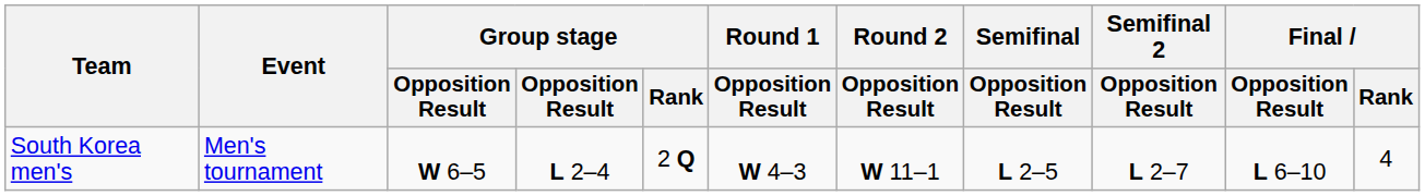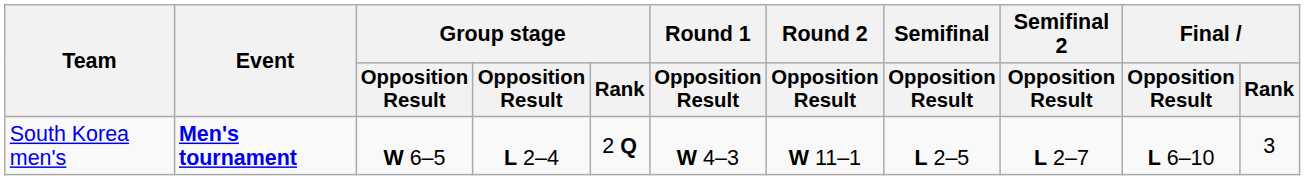 <table class=wikitable style=font-size:90%>
 <tr>
 <th rowspan=2>Team</th>
 <th rowspan=2>Event</th>
 <th colspan=3>Group stage</th>
 <th>Round 1</th>
 <th>Round 2</th>
 <th>Semifinal</th>
 <th>Semifinal 2</th>
 <th colspan=2>Final / </th>
 </tr>
 <tr style=font-size:95%>
 <th>Opposition<br>Result</th>
 <th>Opposition<br>Result</th>
 <th>Rank</th>
 <th>Opposition<br>Result</th>
 <th>Opposition<br>Result</th>
 <th>Opposition<br>Result</th>
 <th>Opposition<br>Result</th>
 <th>Opposition<br>Result</th>
 <th>Rank</th>
 </tr>
 <tr align=center>
 <td style="text-align:left"><a href='#'>South Korea men's</a></td>
-<td style="text-align:left"><a href='#'>Men's tournament</a></td>
+<td style="text-align:left"><strong><a href='#'>Men's tournament</a></strong></td>
 <td><br><strong>W</strong> 6–5</td>
 <td><br><strong>L</strong> 2–4</td>
 <td>2 <strong>Q</strong></td>
 <td><br><strong>W</strong> 4–3</td>
 <td><br><strong>W</strong> 11–1</td>
 <td><br><strong>L</strong> 2–5</td>
 <td><br><strong>L</strong> 2–7</td>
 <td><br><strong>L</strong> 6–10</td>
-<td>4</td>
+<td>3</td>
 </tr>
 </table>
